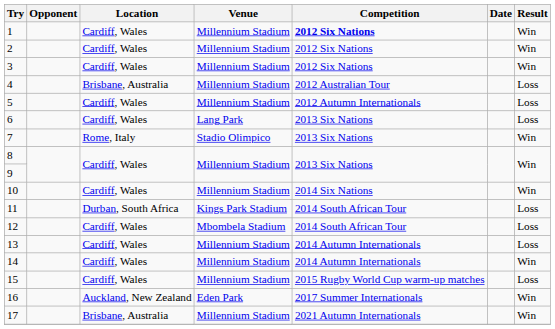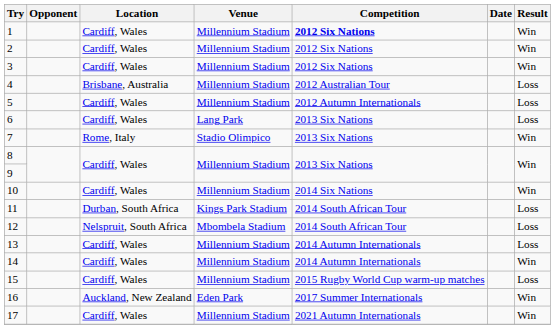 <table class="wikitable sortable">
 <tr>
 <th>Try</th>
 <th>Opponent</th>
 <th>Location</th>
 <th>Venue</th>
 <th>Competition</th>
 <th>Date</th>
 <th>Result</th>
 </tr>
 <tr>
 <td>1</td>
 <td></td>
 <td><a href='#'>Cardiff</a>, Wales</td>
 <td><a href='#'>Millennium Stadium</a></td>
 <td><strong><a href='#'>2012 Six Nations</a></strong></td>
 <td></td>
 <td>Win</td>
 </tr>
 <tr>
 <td>2</td>
 <td></td>
 <td><a href='#'>Cardiff</a>, Wales</td>
 <td><a href='#'>Millennium Stadium</a></td>
 <td><a href='#'>2012 Six Nations</a></td>
 <td></td>
 <td>Win</td>
 </tr>
 <tr>
 <td>3</td>
 <td></td>
 <td><a href='#'>Cardiff</a>, Wales</td>
 <td><a href='#'>Millennium Stadium</a></td>
 <td><a href='#'>2012 Six Nations</a></td>
 <td></td>
 <td>Win</td>
 </tr>
 <tr>
 <td>4</td>
 <td></td>
 <td><a href='#'>Brisbane</a>, Australia</td>
 <td><a href='#'>Millennium Stadium</a></td>
 <td><a href='#'>2012 Australian Tour</a></td>
 <td></td>
 <td>Loss</td>
 </tr>
 <tr>
 <td>5</td>
 <td></td>
 <td><a href='#'>Cardiff</a>, Wales</td>
 <td><a href='#'>Millennium Stadium</a></td>
 <td><a href='#'>2012 Autumn Internationals</a></td>
 <td></td>
 <td>Loss</td>
 </tr>
 <tr>
 <td>6</td>
 <td></td>
 <td><a href='#'>Cardiff</a>, Wales</td>
 <td><a href='#'>Lang Park</a></td>
 <td><a href='#'>2013 Six Nations</a></td>
 <td></td>
 <td>Loss</td>
 </tr>
 <tr>
 <td>7</td>
 <td></td>
 <td><a href='#'>Rome</a>, Italy</td>
 <td><a href='#'>Stadio Olimpico</a></td>
 <td><a href='#'>2013 Six Nations</a></td>
 <td></td>
 <td>Win</td>
 </tr>
 <tr>
 <td>8</td>
 <td rowspan=2></td>
 <td rowspan=2><a href='#'>Cardiff</a>, Wales</td>
 <td rowspan=2><a href='#'>Millennium Stadium</a></td>
 <td rowspan=2><a href='#'>2013 Six Nations</a></td>
 <td rowspan=2></td>
 <td rowspan=2>Win</td>
 </tr>
 <tr>
 <td>9</td>
 </tr>
 <tr>
 <td>10</td>
 <td></td>
 <td><a href='#'>Cardiff</a>, Wales</td>
 <td><a href='#'>Millennium Stadium</a></td>
 <td><a href='#'>2014 Six Nations</a></td>
 <td></td>
 <td>Win</td>
 </tr>
 <tr>
 <td>11</td>
 <td></td>
 <td><a href='#'>Durban</a>, South Africa</td>
 <td><a href='#'>Kings Park Stadium</a></td>
 <td><a href='#'>2014 South African Tour</a></td>
 <td></td>
 <td>Loss</td>
 </tr>
 <tr>
 <td>12</td>
 <td></td>
-<td><a href='#'>Cardiff</a>, Wales</td>
+<td><a href='#'>Nelspruit</a>, South Africa</td>
 <td><a href='#'>Mbombela Stadium</a></td>
 <td><a href='#'>2014 South African Tour</a></td>
 <td></td>
 <td>Loss</td>
 </tr>
 <tr>
 <td>13</td>
 <td></td>
 <td><a href='#'>Cardiff</a>, Wales</td>
 <td><a href='#'>Millennium Stadium</a></td>
 <td><a href='#'>2014 Autumn Internationals</a></td>
 <td></td>
 <td>Loss</td>
 </tr>
 <tr>
 <td>14</td>
 <td></td>
 <td><a href='#'>Cardiff</a>, Wales</td>
 <td><a href='#'>Millennium Stadium</a></td>
 <td><a href='#'>2014 Autumn Internationals</a></td>
 <td></td>
 <td>Win</td>
 </tr>
 <tr>
 <td>15</td>
 <td></td>
 <td><a href='#'>Cardiff</a>, Wales</td>
 <td><a href='#'>Millennium Stadium</a></td>
 <td><a href='#'>2015 Rugby World Cup warm-up matches</a></td>
 <td></td>
 <td>Loss</td>
 </tr>
 <tr>
 <td>16</td>
 <td></td>
 <td><a href='#'>Auckland</a>, New Zealand</td>
 <td><a href='#'>Eden Park</a></td>
 <td><a href='#'>2017 Summer Internationals</a></td>
 <td></td>
 <td>Win</td>
 </tr>
 <tr>
 <td>17</td>
 <td></td>
-<td><a href='#'>Brisbane</a>, Australia</td>
+<td><a href='#'>Cardiff</a>, Wales</td>
 <td><a href='#'>Millennium Stadium</a></td>
 <td><a href='#'>2021 Autumn Internationals</a></td>
 <td></td>
 <td>Win</td>
 </tr>
 <tr>
 </tr>
 </table>
